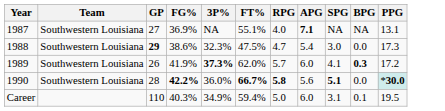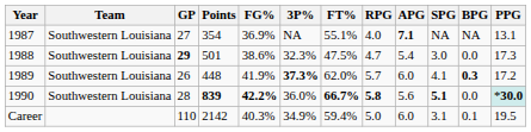 <table class="wikitable">
 <tr>
 <th>Year</th>
 <th>Team</th>
 <th>GP</th>
+<th>Points</th>
 <th>FG%</th>
 <th>3P%</th>
 <th>FT%</th>
 <th>RPG</th>
 <th>APG</th>
 <th>SPG</th>
 <th>BPG</th>
 <th>PPG</th>
 </tr>
 <tr>
 <td>1987</td>
 <td>Southwestern Louisiana</td>
 <td>27</td>
+<td>354</td>
 <td>36.9%</td>
 <td>NA</td>
 <td>55.1%</td>
 <td>4.0</td>
 <td><strong>7.1</strong></td>
 <td>NA</td>
 <td>NA</td>
 <td>13.1</td>
 </tr>
 <tr>
 <td>1988</td>
 <td>Southwestern Louisiana</td>
 <td><strong>29</strong></td>
+<td>501</td>
 <td>38.6%</td>
 <td>32.3%</td>
 <td>47.5%</td>
 <td>4.7</td>
 <td>5.4</td>
 <td>3.0</td>
 <td>0.0</td>
 <td>17.3</td>
 </tr>
 <tr>
 <td>1989</td>
 <td>Southwestern Louisiana</td>
 <td>26</td>
+<td>448</td>
 <td>41.9%</td>
 <td><strong>37.3%</strong></td>
 <td>62.0%</td>
 <td>5.7</td>
 <td>6.0</td>
 <td>4.1</td>
 <td><strong>0.3</strong></td>
 <td>17.2</td>
 </tr>
 <tr>
 <td>1990</td>
 <td>Southwestern Louisiana</td>
 <td>28</td>
+<td><strong>839</strong></td>
 <td><strong>42.2%</strong></td>
 <td>36.0%</td>
 <td><strong>66.7%</strong></td>
 <td><strong>5.8</strong></td>
 <td>5.6</td>
 <td><strong>5.1</strong></td>
 <td>0.0</td>
 <td bgcolor=#cfecec>*<strong>30.0</strong></td>
 </tr>
 <tr>
 <td>Career</td>
 <td></td>
 <td>110</td>
+<td>2142</td>
 <td>40.3%</td>
 <td>34.9%</td>
 <td>59.4%</td>
 <td>5.0</td>
 <td>6.0</td>
 <td>3.1</td>
 <td>0.1</td>
 <td>19.5</td>
 </tr>
 </table>
